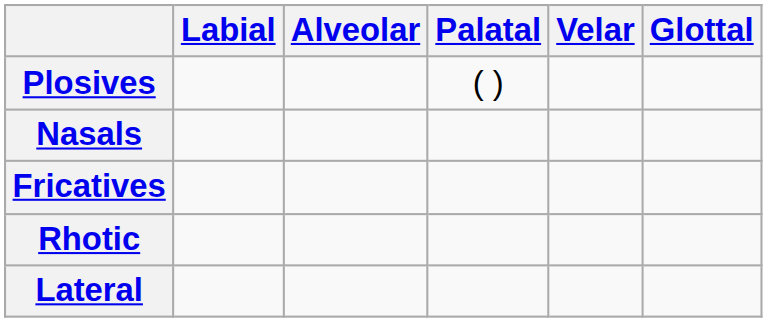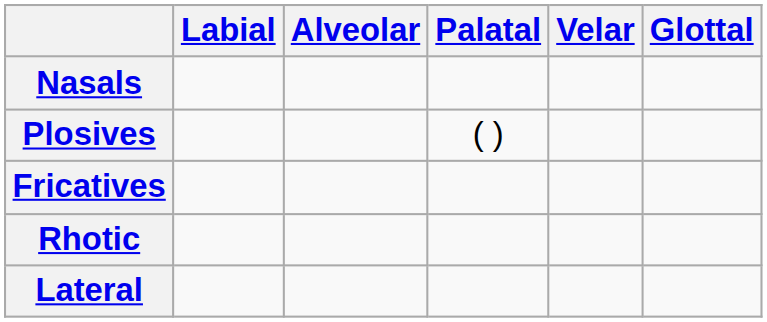 <table class="wikitable" style="text-align: center">
 <tr>
 <th></th>
 <th><a href='#'>Labial</a></th>
 <th><a href='#'>Alveolar</a></th>
 <th><a href='#'>Palatal</a></th>
 <th><a href='#'>Velar</a></th>
 <th><a href='#'>Glottal</a></th>
 </tr>
 <tr>
+<th><a href='#'>Nasals</a></th>
+<td> </td>
+<td> </td>
+<td></td>
+<td> </td>
+<td></td>
+</tr>
+<tr>
 <th><a href='#'>Plosives</a></th>
 <td> </td>
 <td> </td>
 <td>( )</td>
-<td> </td>
-<td></td>
-</tr>
-<tr>
-<th><a href='#'>Nasals</a></th>
-<td> </td>
-<td> </td>
-<td></td>
 <td> </td>
 <td></td>
 </tr>
 <tr>
 <th><a href='#'>Fricatives</a></th>
 <td>   </td>
 <td> </td>
 <td> </td>
 <td></td>
 <td> </td>
 </tr>
 <tr>
 <th><a href='#'>Rhotic</a></th>
 <td></td>
 <td> </td>
 <td></td>
 <td></td>
 <td></td>
 </tr>
 <tr>
 <th><a href='#'>Lateral</a></th>
 <td></td>
 <td> </td>
 <td></td>
 <td></td>
 <td></td>
 </tr>
 </table>
